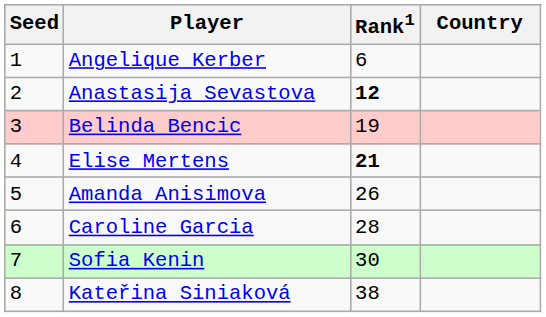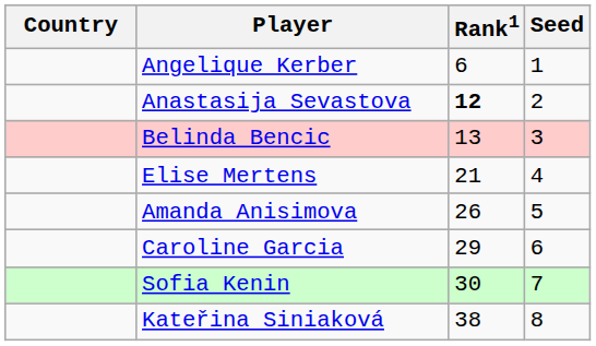 <table class="wikitable" border="1">
 <tr>
-<th>Seed</th>
+<th width="70">Country</th>
 <th width="175">Player</th>
 <th>Rank<sup>1</sup></th>
-<th width="70">Country</th>
+<th>Seed</th>
 </tr>
 <tr>
-<td>1</td>
+<td></td>
 <td><a href='#'>Angelique Kerber</a></td>
 <td>6</td>
-<td></td>
+<td>1</td>
 </tr>
 <tr>
-<td>2</td>
+<td></td>
 <td><a href='#'>Anastasija Sevastova</a></td>
 <td><strong>12</strong></td>
-<td></td>
+<td>2</td>
 </tr>
 <tr bgcolor=#fcc>
+<td></td>
+<td><a href='#'>Belinda Bencic</a></td>
+<td>13</td>
 <td>3</td>
-<td><a href='#'>Belinda Bencic</a></td>
-<td>19</td>
-<td></td>
 </tr>
 <tr>
+<td></td>
+<td><a href='#'>Elise Mertens</a></td>
+<td>21</td>
 <td>4</td>
-<td><a href='#'>Elise Mertens</a></td>
-<td><strong>21</strong></td>
-<td></td>
 </tr>
 <tr>
-<td>5</td>
+<td></td>
 <td><a href='#'>Amanda Anisimova</a></td>
 <td>26</td>
-<td></td>
+<td>5</td>
 </tr>
 <tr>
+<td></td>
+<td><a href='#'>Caroline Garcia</a></td>
+<td>29</td>
 <td>6</td>
-<td><a href='#'>Caroline Garcia</a></td>
-<td>28</td>
-<td></td>
 </tr>
 <tr bgcolor=#cfc>
-<td>7</td>
+<td></td>
 <td><a href='#'>Sofia Kenin</a></td>
 <td>30</td>
-<td></td>
+<td>7</td>
 </tr>
 <tr>
-<td>8</td>
+<td></td>
 <td><a href='#'>Kateřina Siniaková</a></td>
 <td>38</td>
-<td></td>
+<td>8</td>
 </tr>
 </table>
